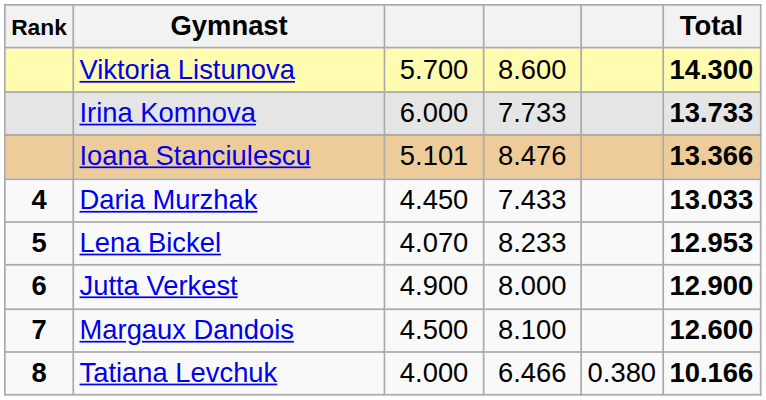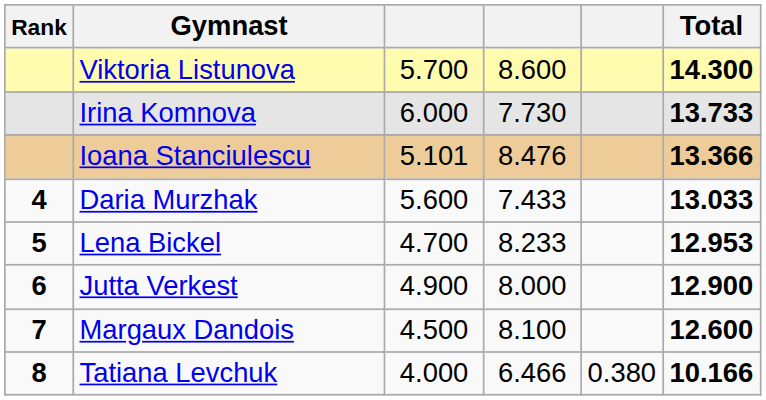 <table style="text-align:center;" class="wikitable sortable">
 <tr>
 <th scope="col" style="width:15px;"><small>Rank</small></th>
 <th scope="col" style="width:175px;">Gymnast</th>
 <th scope="col" style="width:50px;"><small></small></th>
 <th scope="col" style="width:50px;"><small></small></th>
 <th scope="col" style="width:20px;"><small></small></th>
 <th scope="col" style="width:50px;">Total</th>
 </tr>
 <tr style="background:#fffcaf;">
 <td scope="row" style="text-align:center"><strong></strong></td>
 <td style="text-align:left;"> <a href='#'>Viktoria Listunova</a></td>
 <td>5.700</td>
 <td>8.600</td>
 <td></td>
 <td><strong>14.300</strong></td>
 </tr>
 <tr style="background:#e5e5e5;">
 <td scope="row" style="text-align:center"><strong></strong></td>
 <td style="text-align:left;"> <a href='#'>Irina Komnova</a></td>
 <td>6.000</td>
-<td>7.733</td>
+<td>7.730</td>
 <td></td>
 <td><strong>13.733</strong></td>
 </tr>
 <tr>
 </tr>
 <tr style="background:#ec9;">
 <td scope="row" style="text-align:center"><strong></strong></td>
 <td style="text-align:left;"> <a href='#'>Ioana Stanciulescu</a></td>
 <td>5.101</td>
 <td>8.476</td>
 <td></td>
 <td><strong>13.366</strong></td>
 </tr>
 <tr>
 <td scope="row" style="text-align:center"><strong>4</strong></td>
 <td style="text-align:left;"> <a href='#'>Daria Murzhak</a></td>
-<td>4.450</td>
+<td>5.600</td>
 <td>7.433</td>
 <td></td>
 <td><strong>13.033</strong></td>
 </tr>
 <tr>
 <td scope="row" style="text-align:center"><strong>5</strong></td>
 <td style="text-align:left;"> <a href='#'>Lena Bickel</a></td>
-<td>4.070</td>
+<td>4.700</td>
 <td>8.233</td>
 <td></td>
 <td><strong>12.953</strong></td>
 </tr>
 <tr>
 <td scope="row" style="text-align:center"><strong>6</strong></td>
 <td style="text-align:left;"> <a href='#'>Jutta Verkest</a></td>
 <td>4.900</td>
 <td>8.000</td>
 <td></td>
 <td><strong>12.900</strong></td>
 </tr>
 <tr>
 <td scope="row" style="text-align:center"><strong>7</strong></td>
 <td style="text-align:left;"> <a href='#'>Margaux Dandois</a></td>
 <td>4.500</td>
 <td>8.100</td>
 <td></td>
 <td><strong>12.600</strong></td>
 </tr>
 <tr>
 <td scope="row" style="text-align:center"><strong>8</strong></td>
 <td style="text-align:left;"> <a href='#'>Tatiana Levchuk</a></td>
 <td>4.000</td>
 <td>6.466</td>
 <td>0.380</td>
 <td><strong>10.166</strong></td>
 </tr>
 </table>
